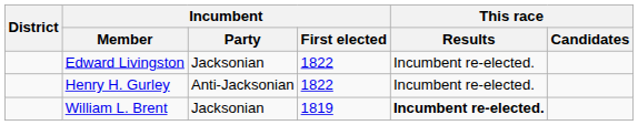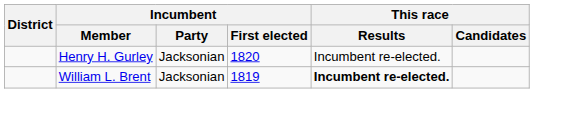 <table class=wikitable>
 <tr>
 <th rowspan=2>District</th>
 <th colspan=3>Incumbent</th>
 <th colspan=2>This race</th>
 </tr>
 <tr>
 <th>Member</th>
 <th>Party</th>
 <th>First elected</th>
 <th>Results</th>
 <th>Candidates</th>
 </tr>
 <tr>
 <td></td>
-<td><a href='#'>Edward Livingston</a></td>
+<td><a href='#'>Henry H. Gurley</a></td>
 <td>Jacksonian</td>
-<td><a href='#'>1822</a></td>
-<td>Incumbent re-elected.</td>
-<td nowrap></td>
-</tr>
-<tr>
-<td></td>
-<td><a href='#'>Henry H. Gurley</a></td>
-<td>Anti-Jacksonian</td>
-<td><a href='#'>1822</a></td>
+<td><a href='#'>1820</a></td>
 <td>Incumbent re-elected.</td>
 <td nowrap></td>
 </tr>
 <tr>
 <td></td>
 <td><a href='#'>William L. Brent</a></td>
 <td>Jacksonian</td>
 <td><a href='#'>1819</a></td>
 <td><strong>Incumbent re-elected.</strong></td>
 <td nowrap></td>
 </tr>
 </table>
